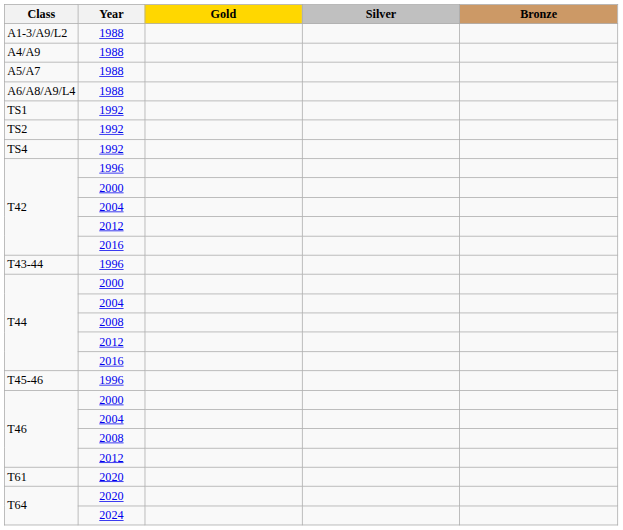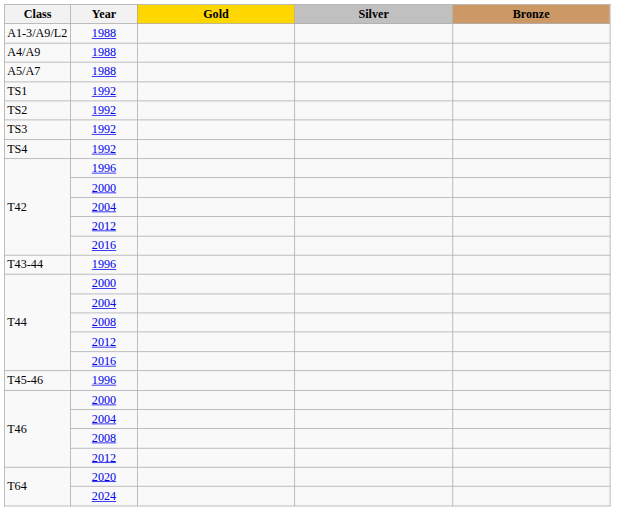 <table class="wikitable">
 <tr>
 <th width=80>Class</th>
 <th width=80>Year</th>
 <td align=center width=200 bgcolor=gold><strong>Gold</strong></td>
 <td align=center width=200 bgcolor=silver><strong>Silver</strong></td>
 <td align=center width=200 bgcolor=cc9966><strong>Bronze</strong></td>
 </tr>
 <tr>
 <td>A1-3/A9/L2</td>
 <td align=center><a href='#'>1988</a></td>
 <td></td>
 <td></td>
 <td></td>
 </tr>
 <tr>
 <td>A4/A9</td>
 <td align=center><a href='#'>1988</a></td>
 <td></td>
 <td></td>
 <td></td>
 </tr>
 <tr>
 <td>A5/A7</td>
 <td align=center><a href='#'>1988</a></td>
 <td></td>
 <td></td>
 <td></td>
 </tr>
 <tr>
-<td>A6/A8/A9/L4</td>
-<td align=center><a href='#'>1988</a></td>
-<td></td>
-<td></td>
-<td></td>
-</tr>
-<tr>
 <td>TS1</td>
 <td align=center><a href='#'>1992</a></td>
 <td></td>
 <td></td>
 <td></td>
 </tr>
 <tr>
 <td>TS2</td>
+<td align=center><a href='#'>1992</a></td>
+<td></td>
+<td></td>
+<td></td>
+</tr>
+<tr>
+<td>TS3</td>
 <td align=center><a href='#'>1992</a></td>
 <td></td>
 <td></td>
 <td></td>
 </tr>
 <tr>
 <td>TS4</td>
 <td align=center><a href='#'>1992</a></td>
 <td></td>
 <td></td>
 <td></td>
 </tr>
 <tr>
 <td rowspan=5>T42</td>
 <td align=center><a href='#'>1996</a></td>
 <td></td>
 <td></td>
 <td></td>
 </tr>
 <tr>
 <td align=center><a href='#'>2000</a></td>
 <td></td>
 <td></td>
 <td></td>
 </tr>
 <tr>
 <td align=center><a href='#'>2004</a></td>
 <td></td>
 <td></td>
 <td></td>
 </tr>
 <tr>
 <td align=center><a href='#'>2012</a></td>
 <td></td>
 <td></td>
 <td></td>
 </tr>
 <tr>
 <td align=center><a href='#'>2016</a></td>
 <td></td>
 <td></td>
 <td></td>
 </tr>
 <tr>
 <td>T43-44</td>
 <td align=center><a href='#'>1996</a></td>
 <td></td>
 <td></td>
 <td></td>
 </tr>
 <tr>
 <td rowspan=5>T44</td>
 <td align=center><a href='#'>2000</a></td>
 <td></td>
 <td></td>
 <td></td>
 </tr>
 <tr>
 <td align=center><a href='#'>2004</a></td>
 <td></td>
 <td></td>
 <td></td>
 </tr>
 <tr>
 <td align=center><a href='#'>2008</a></td>
 <td></td>
 <td></td>
 <td></td>
 </tr>
 <tr>
 <td align=center><a href='#'>2012</a></td>
 <td></td>
 <td></td>
 <td></td>
 </tr>
 <tr>
 <td align=center><a href='#'>2016</a></td>
 <td></td>
 <td></td>
 <td></td>
 </tr>
 <tr>
 <td>T45-46</td>
 <td align=center><a href='#'>1996</a></td>
 <td></td>
 <td></td>
 <td></td>
 </tr>
 <tr>
 <td rowspan=4>T46</td>
 <td align=center><a href='#'>2000</a></td>
 <td></td>
 <td></td>
 <td></td>
 </tr>
 <tr>
 <td align=center><a href='#'>2004</a></td>
 <td></td>
 <td></td>
 <td></td>
 </tr>
 <tr>
 <td align=center><a href='#'>2008</a></td>
 <td></td>
 <td></td>
 <td></td>
 </tr>
 <tr>
 <td align=center><a href='#'>2012</a></td>
 <td></td>
 <td></td>
 <td></td>
 </tr>
 <tr>
-<td>T61</td>
-<td align=center><a href='#'>2020</a></td>
-<td></td>
-<td></td>
-<td></td>
-</tr>
-<tr>
 <td rowspan=2>T64</td>
 <td align=center><a href='#'>2020</a></td>
 <td></td>
 <td></td>
 <td></td>
 </tr>
 <tr>
 <td align=center><a href='#'>2024</a></td>
 <td></td>
 <td></td>
 <td></td>
 </tr>
 </table>
